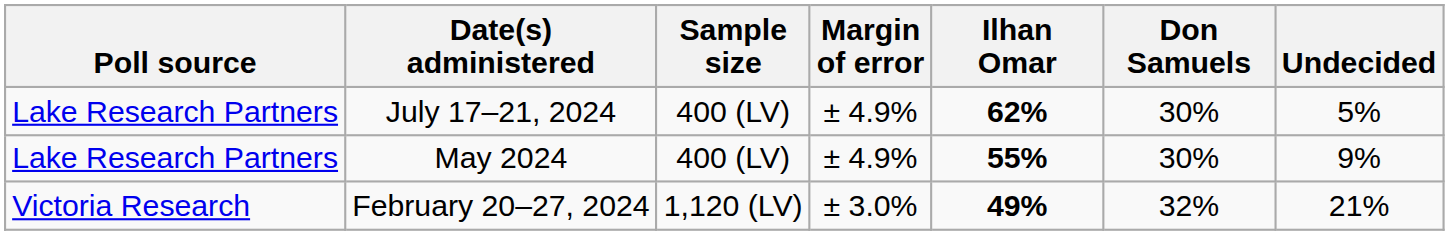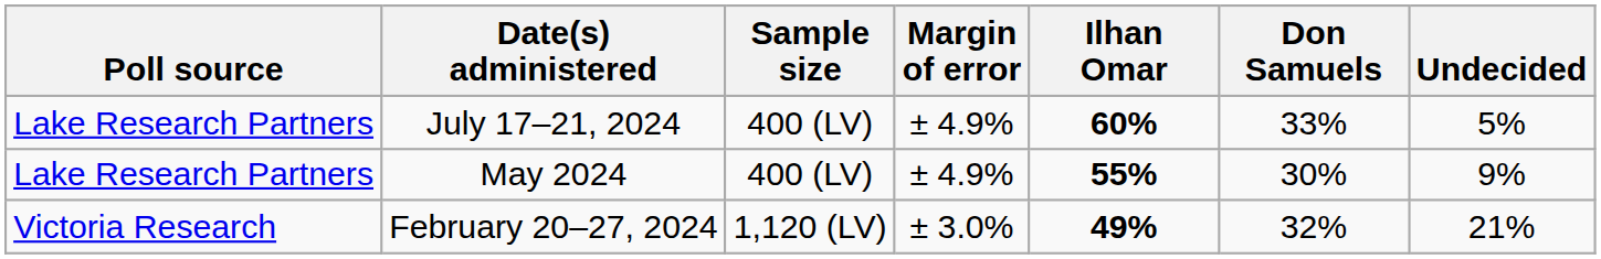 <table class="wikitable" style="font-size:90%;text-align:center;">
 <tr valign=bottom>
 <th>Poll source</th>
 <th>Date(s)<br>administered</th>
 <th>Sample<br>size</th>
 <th>Margin<br>of error</th>
 <th style="width:75px;">Ilhan<br>Omar</th>
 <th style="width:75px;">Don<br>Samuels</th>
 <th>Undecided</th>
 </tr>
 <tr>
 <td style="text-align:left;"><a href='#'>Lake Research Partners</a></td>
 <td>July 17–21, 2024</td>
 <td>400 (LV)</td>
 <td>± 4.9%</td>
-<td><strong>62%</strong></td>
-<td>30%</td>
+<td><strong>60%</strong></td>
+<td>33%</td>
 <td>5%</td>
 </tr>
 <tr>
 <td style="text-align:left;"><a href='#'>Lake Research Partners</a></td>
 <td>May 2024</td>
 <td>400 (LV)</td>
 <td>± 4.9%</td>
 <td><strong>55%</strong></td>
 <td>30%</td>
 <td>9%</td>
 </tr>
 <tr>
 <td style="text-align:left;"><a href='#'>Victoria Research</a></td>
 <td>February 20–27, 2024</td>
 <td>1,120 (LV)</td>
 <td>± 3.0%</td>
 <td><strong>49%</strong></td>
 <td>32%</td>
 <td>21%</td>
 </tr>
 </table>
